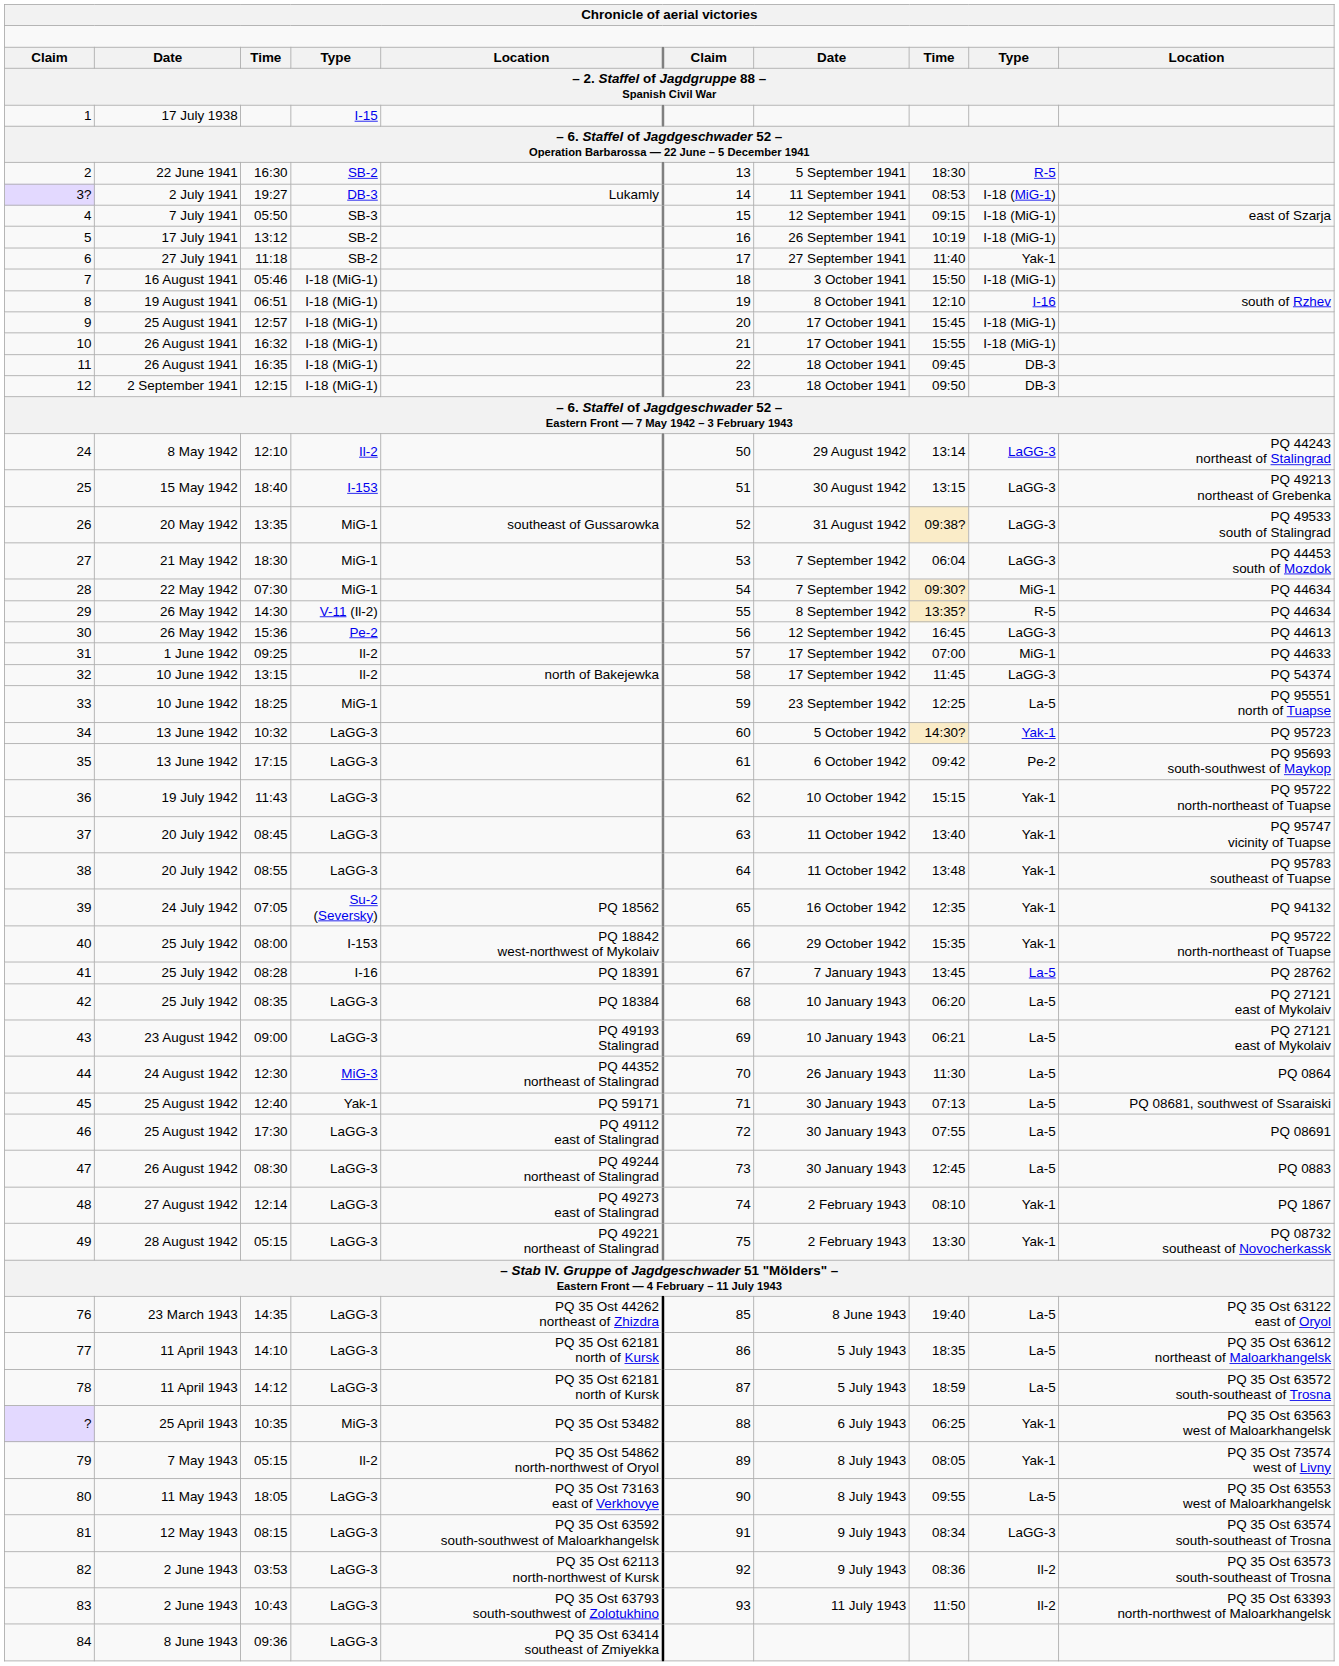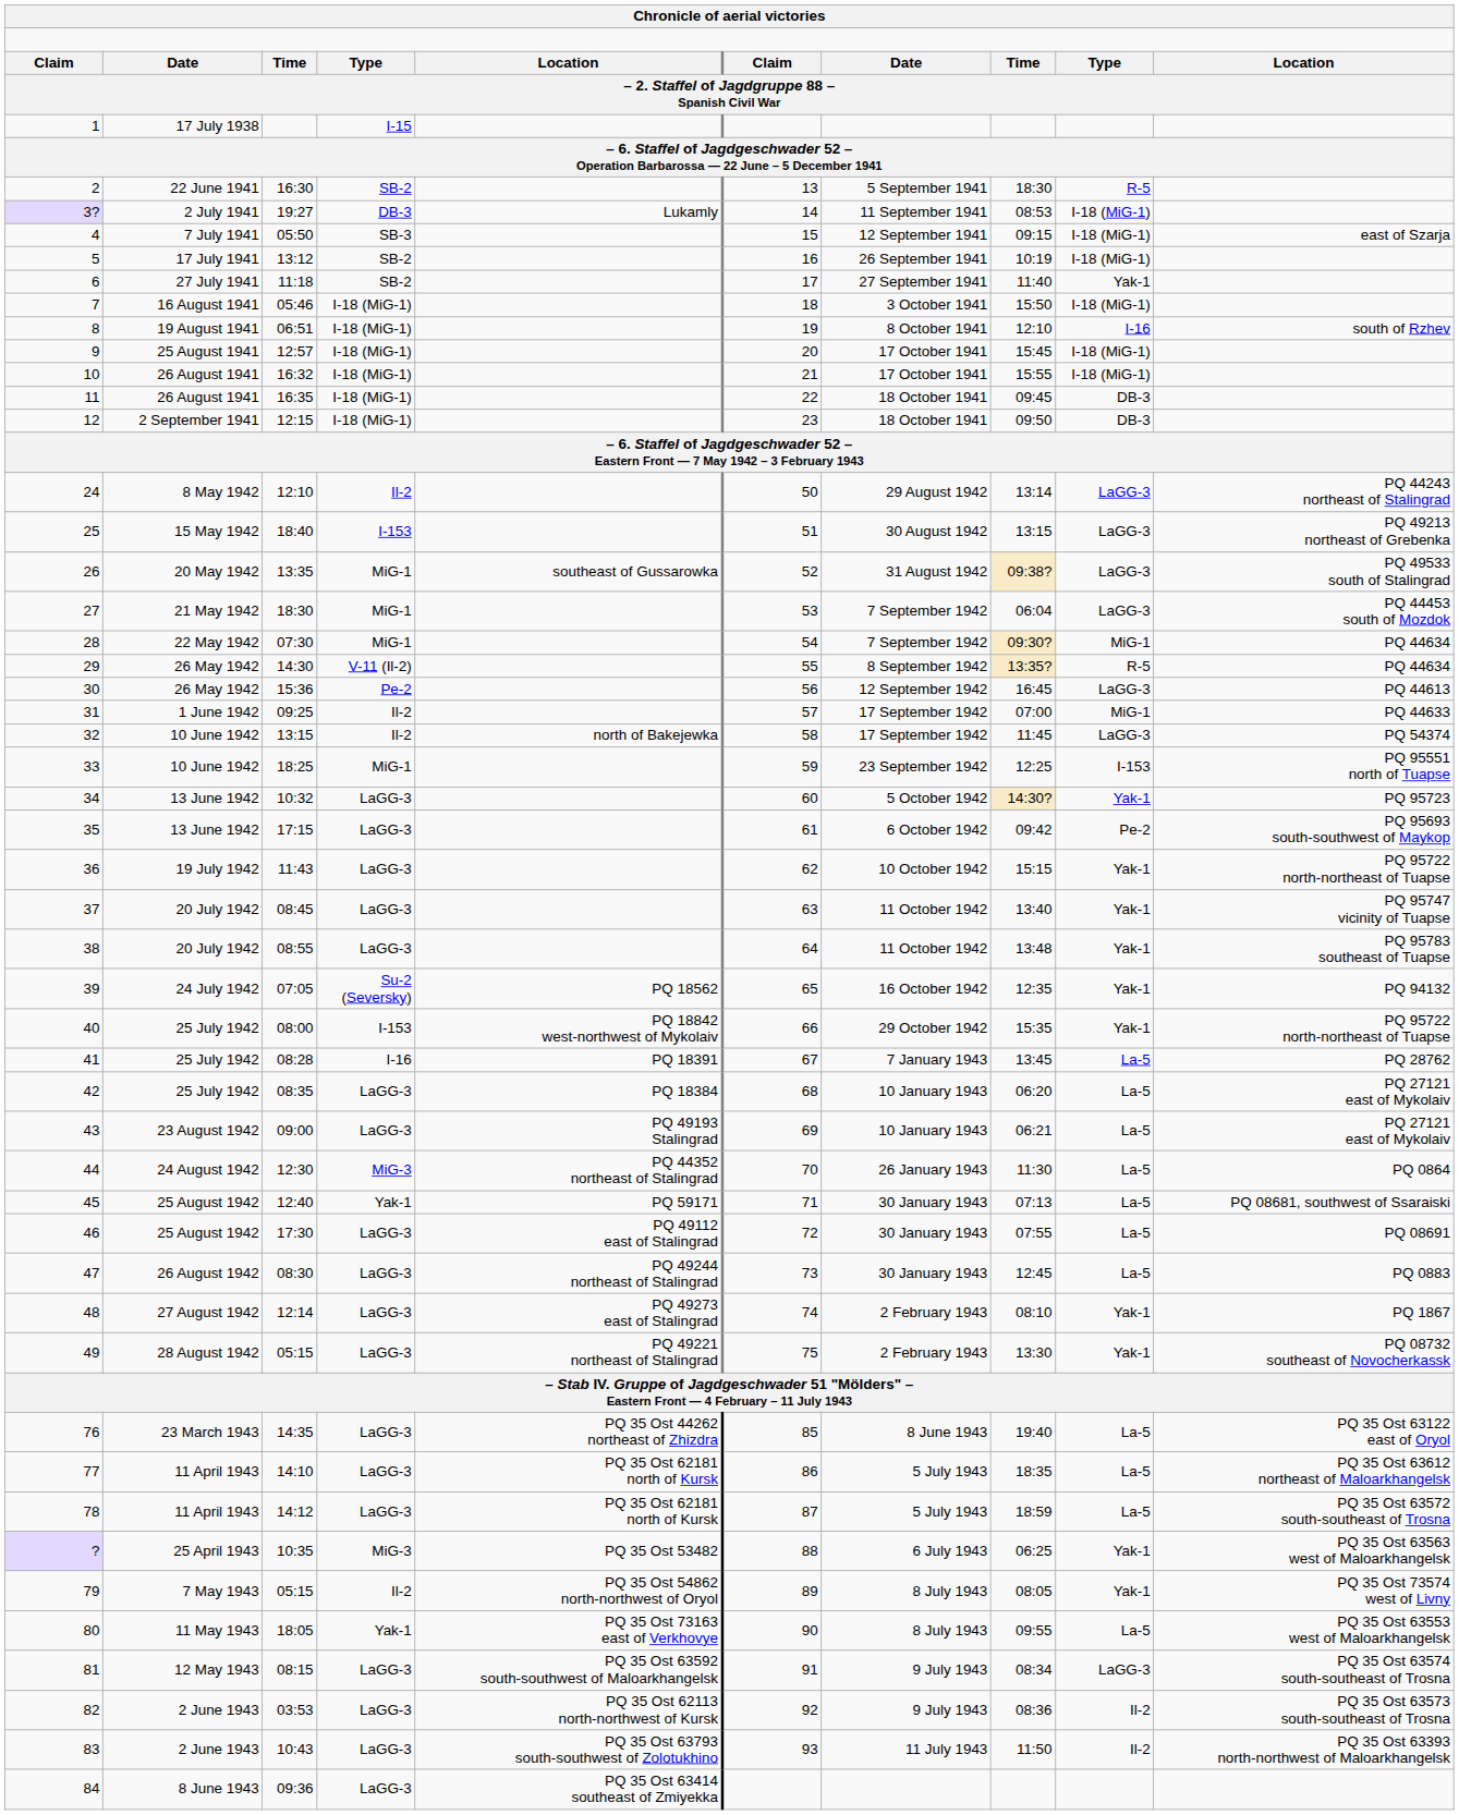 <table class="wikitable plainrowheaders collapsible" style="margin-left: auto; margin-right: auto; border: none; text-align:right; width: 100%;">
 <tr>
 <th colspan="10">Chronicle of aerial victories</th>
 </tr>
 <tr>
 <td colspan="10" style="text-align: left;"><br></td>
 </tr>
 <tr>
 <th scope="col" width="100px">Claim</th>
 <th scope="col">Date</th>
 <th scope="col">Time</th>
 <th scope="col" width="100px">Type</th>
 <th scope="col">Location</th>
 <th scope="col" style="border-left: 3px solid grey;" width="100px">Claim</th>
 <th scope="col">Date</th>
 <th scope="col">Time</th>
 <th scope="col" width="100px">Type</th>
 <th scope="col">Location</th>
 </tr>
 <tr>
 <th colspan="10">– 2. <em>Staffel</em> of <em>Jagdgruppe</em> 88 –<br><small>Spanish Civil War</small></th>
 </tr>
 <tr>
 <td>1</td>
 <td>17 July 1938</td>
 <td></td>
 <td><a href='#'>I-15</a></td>
 <td></td>
 <td style="border-left: 3px solid grey;"></td>
 <td></td>
 <td></td>
 <td></td>
 <td></td>
 </tr>
 <tr>
 <th colspan="10">– 6. <em>Staffel</em> of <em>Jagdgeschwader</em> 52 –<br><small>Operation Barbarossa — 22 June – 5 December 1941</small></th>
 </tr>
 <tr>
 <td>2</td>
 <td>22 June 1941</td>
 <td>16:30</td>
 <td><a href='#'>SB-2</a></td>
 <td></td>
 <td style="border-left: 3px solid grey;">13</td>
 <td>5 September 1941</td>
 <td>18:30</td>
 <td><a href='#'>R-5</a></td>
 <td></td>
 </tr>
 <tr>
 <td style="background:#e3d9ff;">3?</td>
 <td>2 July 1941</td>
 <td>19:27</td>
 <td><a href='#'>DB-3</a></td>
 <td>Lukamly</td>
 <td style="border-left: 3px solid grey;">14</td>
 <td>11 September 1941</td>
 <td>08:53</td>
 <td>I-18 (<a href='#'>MiG-1</a>)</td>
 <td></td>
 </tr>
 <tr>
 <td>4</td>
 <td>7 July 1941</td>
 <td>05:50</td>
 <td>SB-3</td>
 <td></td>
 <td style="border-left: 3px solid grey;">15</td>
 <td>12 September 1941</td>
 <td>09:15</td>
 <td>I-18 (MiG-1)</td>
 <td>east of Szarja</td>
 </tr>
 <tr>
 <td>5</td>
 <td>17 July 1941</td>
 <td>13:12</td>
 <td>SB-2</td>
 <td></td>
 <td style="border-left: 3px solid grey;">16</td>
 <td>26 September 1941</td>
 <td>10:19</td>
 <td>I-18 (MiG-1)</td>
 <td></td>
 </tr>
 <tr>
 <td>6</td>
 <td>27 July 1941</td>
 <td>11:18</td>
 <td>SB-2</td>
 <td></td>
 <td style="border-left: 3px solid grey;">17</td>
 <td>27 September 1941</td>
 <td>11:40</td>
 <td>Yak-1</td>
 <td></td>
 </tr>
 <tr>
 <td>7</td>
 <td>16 August 1941</td>
 <td>05:46</td>
 <td>I-18 (MiG-1)</td>
 <td></td>
 <td style="border-left: 3px solid grey;">18</td>
 <td>3 October 1941</td>
 <td>15:50</td>
 <td>I-18 (MiG-1)</td>
 <td></td>
 </tr>
 <tr>
 <td>8</td>
 <td>19 August 1941</td>
 <td>06:51</td>
 <td>I-18 (MiG-1)</td>
 <td></td>
 <td style="border-left: 3px solid grey;">19</td>
 <td>8 October 1941</td>
 <td>12:10</td>
 <td><a href='#'>I-16</a></td>
 <td> south of <a href='#'>Rzhev</a></td>
 </tr>
 <tr>
 <td>9</td>
 <td>25 August 1941</td>
 <td>12:57</td>
 <td>I-18 (MiG-1)</td>
 <td></td>
 <td style="border-left: 3px solid grey;">20</td>
 <td>17 October 1941</td>
 <td>15:45</td>
 <td>I-18 (MiG-1)</td>
 <td></td>
 </tr>
 <tr>
 <td>10</td>
 <td>26 August 1941</td>
 <td>16:32</td>
 <td>I-18 (MiG-1)</td>
 <td></td>
 <td style="border-left: 3px solid grey;">21</td>
 <td>17 October 1941</td>
 <td>15:55</td>
 <td>I-18 (MiG-1)</td>
 <td></td>
 </tr>
 <tr>
 <td>11</td>
 <td>26 August 1941</td>
 <td>16:35</td>
 <td>I-18 (MiG-1)</td>
 <td></td>
 <td style="border-left: 3px solid grey;">22</td>
 <td>18 October 1941</td>
 <td>09:45</td>
 <td>DB-3</td>
 <td></td>
 </tr>
 <tr>
 <td>12</td>
 <td>2 September 1941</td>
 <td>12:15</td>
 <td>I-18 (MiG-1)</td>
 <td></td>
 <td style="border-left: 3px solid grey;">23</td>
 <td>18 October 1941</td>
 <td>09:50</td>
 <td>DB-3</td>
 <td></td>
 </tr>
 <tr>
 <th colspan="10">– 6. <em>Staffel</em> of <em>Jagdgeschwader</em> 52 –<br><small>Eastern Front — 7 May 1942 – 3 February 1943</small></th>
 </tr>
 <tr>
 <td>24</td>
 <td>8 May 1942</td>
 <td>12:10</td>
 <td><a href='#'>Il-2</a></td>
 <td></td>
 <td style="border-left: 3px solid grey;">50</td>
 <td>29 August 1942</td>
 <td>13:14</td>
 <td><a href='#'>LaGG-3</a></td>
 <td>PQ 44243<br> northeast of <a href='#'>Stalingrad</a></td>
 </tr>
 <tr>
 <td>25</td>
 <td>15 May 1942</td>
 <td>18:40</td>
 <td><a href='#'>I-153</a></td>
 <td></td>
 <td style="border-left: 3px solid grey;">51</td>
 <td>30 August 1942</td>
 <td>13:15</td>
 <td>LaGG-3</td>
 <td>PQ 49213<br>northeast of Grebenka</td>
 </tr>
 <tr>
 <td>26</td>
 <td>20 May 1942</td>
 <td>13:35</td>
 <td>MiG-1</td>
 <td>southeast of Gussarowka</td>
 <td style="border-left: 3px solid grey;">52</td>
 <td>31 August 1942</td>
 <td style="background:#faecc8">09:38?</td>
 <td>LaGG-3</td>
 <td>PQ 49533<br> south of Stalingrad</td>
 </tr>
 <tr>
 <td>27</td>
 <td>21 May 1942</td>
 <td>18:30</td>
 <td>MiG-1</td>
 <td></td>
 <td style="border-left: 3px solid grey;">53</td>
 <td>7 September 1942</td>
 <td>06:04</td>
 <td>LaGG-3</td>
 <td>PQ 44453<br>south of <a href='#'>Mozdok</a></td>
 </tr>
 <tr>
 <td>28</td>
 <td>22 May 1942</td>
 <td>07:30</td>
 <td>MiG-1</td>
 <td></td>
 <td style="border-left: 3px solid grey;">54</td>
 <td>7 September 1942</td>
 <td style="background:#faecc8">09:30?</td>
 <td>MiG-1</td>
 <td>PQ 44634</td>
 </tr>
 <tr>
 <td>29</td>
 <td>26 May 1942</td>
 <td>14:30</td>
 <td><a href='#'>V-11</a> (Il-2)</td>
 <td></td>
 <td style="border-left: 3px solid grey;">55</td>
 <td>8 September 1942</td>
 <td style="background:#faecc8">13:35?</td>
 <td>R-5</td>
 <td>PQ 44634</td>
 </tr>
 <tr>
 <td>30</td>
 <td>26 May 1942</td>
 <td>15:36</td>
 <td><a href='#'>Pe-2</a></td>
 <td></td>
 <td style="border-left: 3px solid grey;">56</td>
 <td>12 September 1942</td>
 <td>16:45</td>
 <td>LaGG-3</td>
 <td>PQ 44613</td>
 </tr>
 <tr>
 <td>31</td>
 <td>1 June 1942</td>
 <td>09:25</td>
 <td>Il-2</td>
 <td></td>
 <td style="border-left: 3px solid grey;">57</td>
 <td>17 September 1942</td>
 <td>07:00</td>
 <td>MiG-1</td>
 <td>PQ 44633</td>
 </tr>
 <tr>
 <td>32</td>
 <td>10 June 1942</td>
 <td>13:15</td>
 <td>Il-2</td>
 <td>north of Bakejewka</td>
 <td style="border-left: 3px solid grey;">58</td>
 <td>17 September 1942</td>
 <td>11:45</td>
 <td>LaGG-3</td>
 <td>PQ 54374</td>
 </tr>
 <tr>
 <td>33</td>
 <td>10 June 1942</td>
 <td>18:25</td>
 <td>MiG-1</td>
 <td></td>
 <td style="border-left: 3px solid grey;">59</td>
 <td>23 September 1942</td>
 <td>12:25</td>
-<td>La-5</td>
+<td>I-153</td>
 <td>PQ 95551<br> north of <a href='#'>Tuapse</a></td>
 </tr>
 <tr>
 <td>34</td>
 <td>13 June 1942</td>
 <td>10:32</td>
 <td>LaGG-3</td>
 <td></td>
 <td style="border-left: 3px solid grey;">60</td>
 <td>5 October 1942</td>
 <td style="background:#faecc8">14:30?</td>
 <td><a href='#'>Yak-1</a></td>
 <td>PQ 95723</td>
 </tr>
 <tr>
 <td>35</td>
 <td>13 June 1942</td>
 <td>17:15</td>
 <td>LaGG-3</td>
 <td></td>
 <td style="border-left: 3px solid grey;">61</td>
 <td>6 October 1942</td>
 <td>09:42</td>
 <td>Pe-2</td>
 <td>PQ 95693<br> south-southwest of <a href='#'>Maykop</a></td>
 </tr>
 <tr>
 <td>36</td>
 <td>19 July 1942</td>
 <td>11:43</td>
 <td>LaGG-3</td>
 <td></td>
 <td style="border-left: 3px solid grey;">62</td>
 <td>10 October 1942</td>
 <td>15:15</td>
 <td>Yak-1</td>
 <td>PQ 95722<br> north-northeast of Tuapse</td>
 </tr>
 <tr>
 <td>37</td>
 <td>20 July 1942</td>
 <td>08:45</td>
 <td>LaGG-3</td>
 <td></td>
 <td style="border-left: 3px solid grey;">63</td>
 <td>11 October 1942</td>
 <td>13:40</td>
 <td>Yak-1</td>
 <td>PQ 95747<br>vicinity of Tuapse</td>
 </tr>
 <tr>
 <td>38</td>
 <td>20 July 1942</td>
 <td>08:55</td>
 <td>LaGG-3</td>
 <td></td>
 <td style="border-left: 3px solid grey;">64</td>
 <td>11 October 1942</td>
 <td>13:48</td>
 <td>Yak-1</td>
 <td>PQ 95783<br> southeast of Tuapse</td>
 </tr>
 <tr>
 <td>39</td>
 <td>24 July 1942</td>
 <td>07:05</td>
 <td><a href='#'>Su-2</a> (<a href='#'>Seversky</a>)</td>
 <td>PQ 18562</td>
 <td style="border-left: 3px solid grey;">65</td>
 <td>16 October 1942</td>
 <td>12:35</td>
 <td>Yak-1</td>
 <td>PQ 94132</td>
 </tr>
 <tr>
 <td>40</td>
 <td>25 July 1942</td>
 <td>08:00</td>
 <td>I-153</td>
 <td>PQ 18842<br> west-northwest of Mykolaiv</td>
 <td style="border-left: 3px solid grey;">66</td>
 <td>29 October 1942</td>
 <td>15:35</td>
 <td>Yak-1</td>
 <td>PQ 95722<br> north-northeast of Tuapse</td>
 </tr>
 <tr>
 <td>41</td>
 <td>25 July 1942</td>
 <td>08:28</td>
 <td>I-16</td>
 <td>PQ 18391</td>
 <td style="border-left: 3px solid grey;">67</td>
 <td>7 January 1943</td>
 <td>13:45</td>
 <td><a href='#'>La-5</a></td>
 <td>PQ 28762</td>
 </tr>
 <tr>
 <td>42</td>
 <td>25 July 1942</td>
 <td>08:35</td>
 <td>LaGG-3</td>
 <td>PQ 18384</td>
 <td style="border-left: 3px solid grey;">68</td>
 <td>10 January 1943</td>
 <td>06:20</td>
 <td>La-5</td>
 <td>PQ 27121<br> east of Mykolaiv</td>
 </tr>
 <tr>
 <td>43</td>
 <td>23 August 1942</td>
 <td>09:00</td>
 <td>LaGG-3</td>
 <td>PQ 49193<br>Stalingrad</td>
 <td style="border-left: 3px solid grey;">69</td>
 <td>10 January 1943</td>
 <td>06:21</td>
 <td>La-5</td>
 <td>PQ 27121<br> east of Mykolaiv</td>
 </tr>
 <tr>
 <td>44</td>
 <td>24 August 1942</td>
 <td>12:30</td>
 <td><a href='#'>MiG-3</a></td>
 <td>PQ 44352<br> northeast of Stalingrad</td>
 <td style="border-left: 3px solid grey;">70</td>
 <td>26 January 1943</td>
 <td>11:30</td>
 <td>La-5</td>
 <td>PQ 0864</td>
 </tr>
 <tr>
 <td>45</td>
 <td>25 August 1942</td>
 <td>12:40</td>
 <td>Yak-1</td>
 <td>PQ 59171</td>
 <td style="border-left: 3px solid grey;">71</td>
 <td>30 January 1943</td>
 <td>07:13</td>
 <td>La-5</td>
 <td>PQ 08681, southwest of Ssaraiski</td>
 </tr>
 <tr>
 <td>46</td>
 <td>25 August 1942</td>
 <td>17:30</td>
 <td>LaGG-3</td>
 <td>PQ 49112<br> east of Stalingrad</td>
 <td style="border-left: 3px solid grey;">72</td>
 <td>30 January 1943</td>
 <td>07:55</td>
 <td>La-5</td>
 <td>PQ 08691</td>
 </tr>
 <tr>
 <td>47</td>
 <td>26 August 1942</td>
 <td>08:30</td>
 <td>LaGG-3</td>
 <td>PQ 49244<br> northeast of Stalingrad</td>
 <td style="border-left: 3px solid grey;">73</td>
 <td>30 January 1943</td>
 <td>12:45</td>
 <td>La-5</td>
 <td>PQ 0883</td>
 </tr>
 <tr>
 <td>48</td>
 <td>27 August 1942</td>
 <td>12:14</td>
 <td>LaGG-3</td>
 <td>PQ 49273<br> east of Stalingrad</td>
 <td style="border-left: 3px solid grey;">74</td>
 <td>2 February 1943</td>
 <td>08:10</td>
 <td>Yak-1</td>
 <td>PQ 1867</td>
 </tr>
 <tr>
 <td>49</td>
 <td>28 August 1942</td>
 <td>05:15</td>
 <td>LaGG-3</td>
 <td>PQ 49221<br> northeast of Stalingrad</td>
 <td style="border-left: 3px solid grey;">75</td>
 <td>2 February 1943</td>
 <td>13:30</td>
 <td>Yak-1</td>
 <td>PQ 08732<br> southeast of <a href='#'>Novocherkassk</a></td>
 </tr>
 <tr>
 <th colspan="10">– <em>Stab</em> IV. <em>Gruppe</em> of <em>Jagdgeschwader</em> 51 "Mölders" –<br><small>Eastern Front — 4 February – 11 July 1943</small></th>
 </tr>
 <tr>
 <td>76</td>
 <td>23 March 1943</td>
 <td>14:35</td>
 <td>LaGG-3</td>
 <td>PQ 35 Ost 44262<br> northeast of <a href='#'>Zhizdra</a></td>
 <td style="border-left: 3px solid">85</td>
 <td>8 June 1943</td>
 <td>19:40</td>
 <td>La-5</td>
 <td>PQ 35 Ost 63122<br> east of <a href='#'>Oryol</a></td>
 </tr>
 <tr>
 <td>77</td>
 <td>11 April 1943</td>
 <td>14:10</td>
 <td>LaGG-3</td>
 <td>PQ 35 Ost 62181<br> north of <a href='#'>Kursk</a></td>
 <td style="border-left: 3px solid">86</td>
 <td>5 July 1943</td>
 <td>18:35</td>
 <td>La-5</td>
 <td>PQ 35 Ost 63612<br> northeast of <a href='#'>Maloarkhangelsk</a></td>
 </tr>
 <tr>
 <td>78</td>
 <td>11 April 1943</td>
 <td>14:12</td>
 <td>LaGG-3</td>
 <td>PQ 35 Ost 62181<br> north of Kursk</td>
 <td style="border-left: 3px solid">87</td>
 <td>5 July 1943</td>
 <td>18:59</td>
 <td>La-5</td>
 <td>PQ 35 Ost 63572<br> south-southeast of <a href='#'>Trosna</a></td>
 </tr>
 <tr>
 <td style="background:#e3d9ff;">?</td>
 <td>25 April 1943</td>
 <td>10:35</td>
 <td>MiG-3</td>
 <td>PQ 35 Ost 53482</td>
 <td style="border-left: 3px solid">88</td>
 <td>6 July 1943</td>
 <td>06:25</td>
 <td>Yak-1</td>
 <td>PQ 35 Ost 63563<br> west of Maloarkhangelsk</td>
 </tr>
 <tr>
 <td>79</td>
 <td>7 May 1943</td>
 <td>05:15</td>
 <td>Il-2</td>
 <td>PQ 35 Ost 54862<br> north-northwest of Oryol</td>
 <td style="border-left: 3px solid">89</td>
 <td>8 July 1943</td>
 <td>08:05</td>
 <td>Yak-1</td>
 <td>PQ 35 Ost 73574<br> west of <a href='#'>Livny</a></td>
 </tr>
 <tr>
 <td>80</td>
 <td>11 May 1943</td>
 <td>18:05</td>
-<td>LaGG-3</td>
+<td>Yak-1</td>
 <td>PQ 35 Ost 73163<br> east of <a href='#'>Verkhovye</a></td>
 <td style="border-left: 3px solid">90</td>
 <td>8 July 1943</td>
 <td>09:55</td>
 <td>La-5</td>
 <td>PQ 35 Ost 63553<br> west of Maloarkhangelsk</td>
 </tr>
 <tr>
 <td>81</td>
 <td>12 May 1943</td>
 <td>08:15</td>
 <td>LaGG-3</td>
 <td>PQ 35 Ost 63592<br> south-southwest of Maloarkhangelsk</td>
 <td style="border-left: 3px solid">91</td>
 <td>9 July 1943</td>
 <td>08:34</td>
 <td>LaGG-3</td>
 <td>PQ 35 Ost 63574<br> south-southeast of Trosna</td>
 </tr>
 <tr>
 <td>82</td>
 <td>2 June 1943</td>
 <td>03:53</td>
 <td>LaGG-3</td>
 <td>PQ 35 Ost 62113<br> north-northwest of Kursk</td>
 <td style="border-left: 3px solid">92</td>
 <td>9 July 1943</td>
 <td>08:36</td>
 <td>Il-2</td>
 <td>PQ 35 Ost 63573<br> south-southeast of Trosna</td>
 </tr>
 <tr>
 <td>83</td>
 <td>2 June 1943</td>
 <td>10:43</td>
 <td>LaGG-3</td>
 <td>PQ 35 Ost 63793<br> south-southwest of <a href='#'>Zolotukhino</a></td>
 <td style="border-left: 3px solid">93</td>
 <td>11 July 1943</td>
 <td>11:50</td>
 <td>Il-2</td>
 <td>PQ 35 Ost 63393<br> north-northwest of Maloarkhangelsk</td>
 </tr>
 <tr>
 <td>84</td>
 <td>8 June 1943</td>
 <td>09:36</td>
 <td>LaGG-3</td>
 <td>PQ 35 Ost 63414<br> southeast of Zmiyekka</td>
 <td style="border-left: 3px solid"></td>
 <td></td>
 <td></td>
 <td></td>
 <td></td>
 </tr>
 </table>
